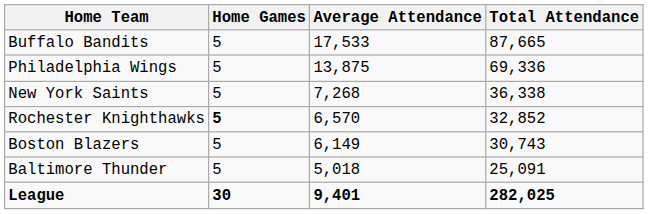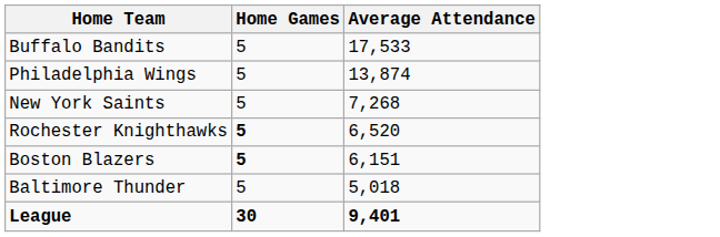 <table class="wikitable sortable">
 <tr>
 <th>Home Team</th>
 <th>Home Games</th>
 <th>Average Attendance</th>
-<th>Total Attendance</th>
 </tr>
 <tr>
 <td>Buffalo Bandits</td>
 <td>5</td>
 <td>17,533</td>
-<td>87,665</td>
 </tr>
 <tr>
 <td>Philadelphia Wings</td>
 <td>5</td>
-<td>13,875</td>
-<td>69,336</td>
+<td>13,874</td>
 </tr>
 <tr>
 <td>New York Saints</td>
 <td>5</td>
 <td>7,268</td>
-<td>36,338</td>
 </tr>
 <tr>
 <td>Rochester Knighthawks</td>
 <td><strong>5</strong></td>
-<td>6,570</td>
-<td>32,852</td>
+<td>6,520</td>
 </tr>
 <tr>
 <td>Boston Blazers</td>
-<td>5</td>
-<td>6,149</td>
-<td>30,743</td>
+<td><strong>5</strong></td>
+<td>6,151</td>
 </tr>
 <tr>
 <td>Baltimore Thunder</td>
 <td>5</td>
 <td>5,018</td>
-<td>25,091</td>
 </tr>
 <tr class="sortbottom">
 <td><strong>League</strong></td>
 <td><strong>30</strong></td>
 <td><strong>9,401</strong></td>
-<td><strong>282,025</strong></td>
 </tr>
 </table>
